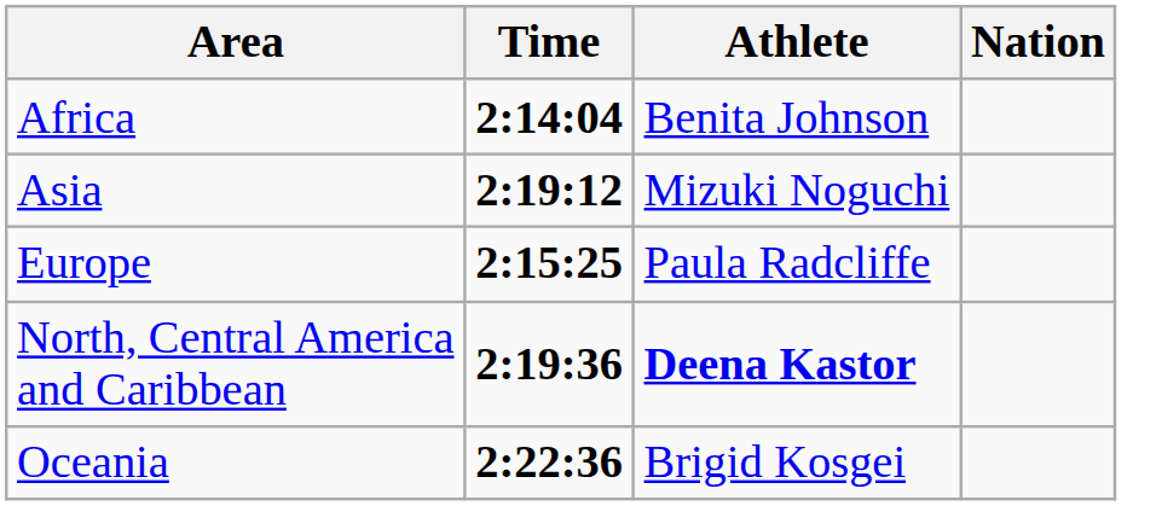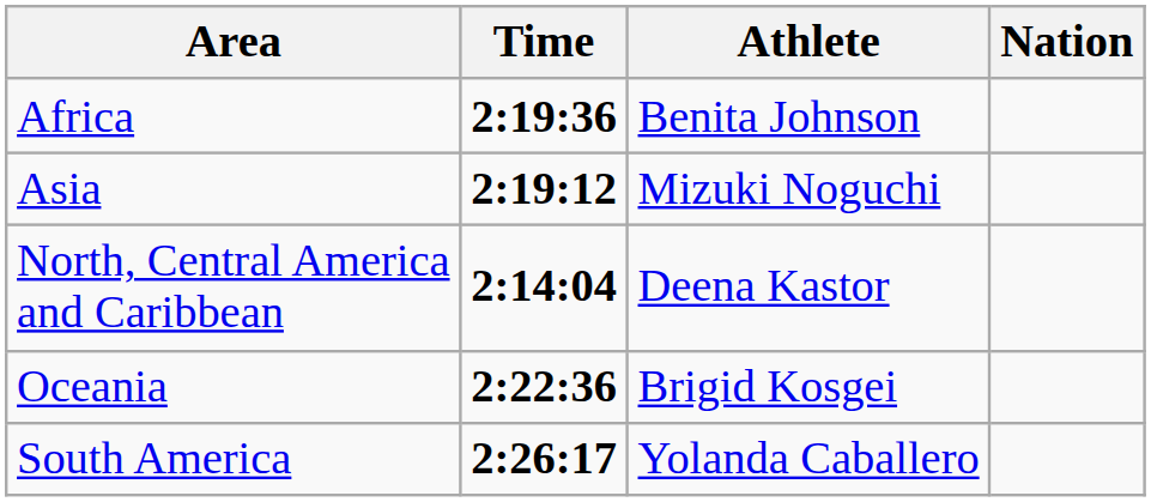 <table class="wikitable">
 <tr>
 <th>Area</th>
 <th>Time</th>
 <th>Athlete</th>
 <th>Nation</th>
 </tr>
 <tr>
 <td><a href='#'>Africa</a> </td>
-<td><strong>2:14:04</strong> </td>
+<td><strong>2:19:36</strong></td>
 <td><a href='#'>Benita Johnson</a></td>
 <td></td>
 </tr>
 <tr>
 <td><a href='#'>Asia</a> </td>
 <td><strong>2:19:12</strong></td>
 <td><a href='#'>Mizuki Noguchi</a></td>
 <td></td>
 </tr>
 <tr>
-<td><a href='#'>Europe</a> </td>
-<td><strong>2:15:25</strong></td>
-<td><a href='#'>Paula Radcliffe</a></td>
-<td></td>
-</tr>
-<tr>
 <td><a href='#'>North, Central America<br> and Caribbean</a> </td>
-<td><strong>2:19:36</strong></td>
-<td><strong><a href='#'>Deena Kastor</a></strong></td>
+<td><strong>2:14:04</strong> </td>
+<td><a href='#'>Deena Kastor</a></td>
 <td></td>
 </tr>
 <tr>
 <td><a href='#'>Oceania</a> </td>
 <td><strong>2:22:36</strong></td>
 <td><a href='#'>Brigid Kosgei</a></td>
 <td></td>
 </tr>
+<tr>
+<td><a href='#'>South America</a> </td>
+<td><strong>2:26:17</strong></td>
+<td><a href='#'>Yolanda Caballero</a></td>
+<td></td>
+</tr>
 </table>
